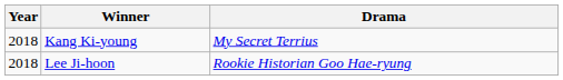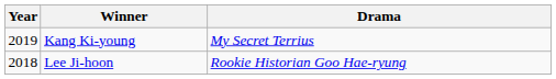 <table class="wikitable" style="width:600px">
 <tr>
 <th width=10>Year</th>
 <th>Winner</th>
 <th>Drama</th>
 </tr>
 <tr>
-<td>2018</td>
+<td>2019</td>
 <td><a href='#'>Kang Ki-young</a></td>
 <td><em><a href='#'>My Secret Terrius</a></em></td>
 </tr>
 <tr>
 <td>2018</td>
 <td><a href='#'>Lee Ji-hoon</a></td>
 <td><em><a href='#'>Rookie Historian Goo Hae-ryung</a></em></td>
 </tr>
 </table>
